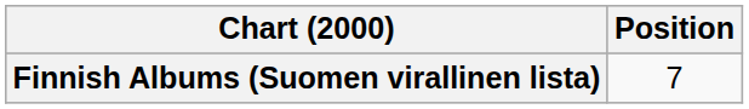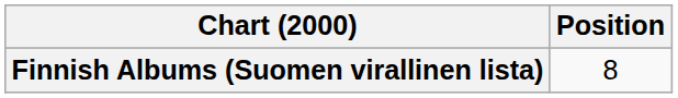 <table class="wikitable plainrowheaders" style="text-align:center">
 <tr>
 <th scope="col">Chart (2000)</th>
 <th scope="col">Position</th>
 </tr>
 <tr>
 <th scope="row">Finnish Albums (Suomen virallinen lista)</th>
-<td>7</td>
+<td>8</td>
 </tr>
 </table>
